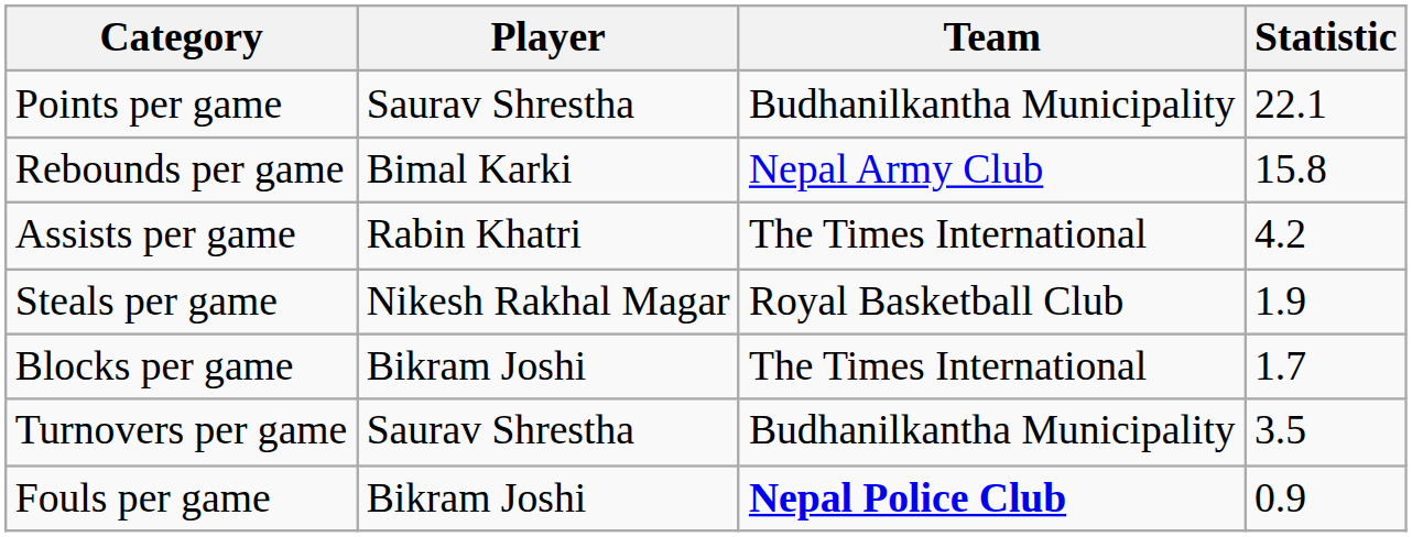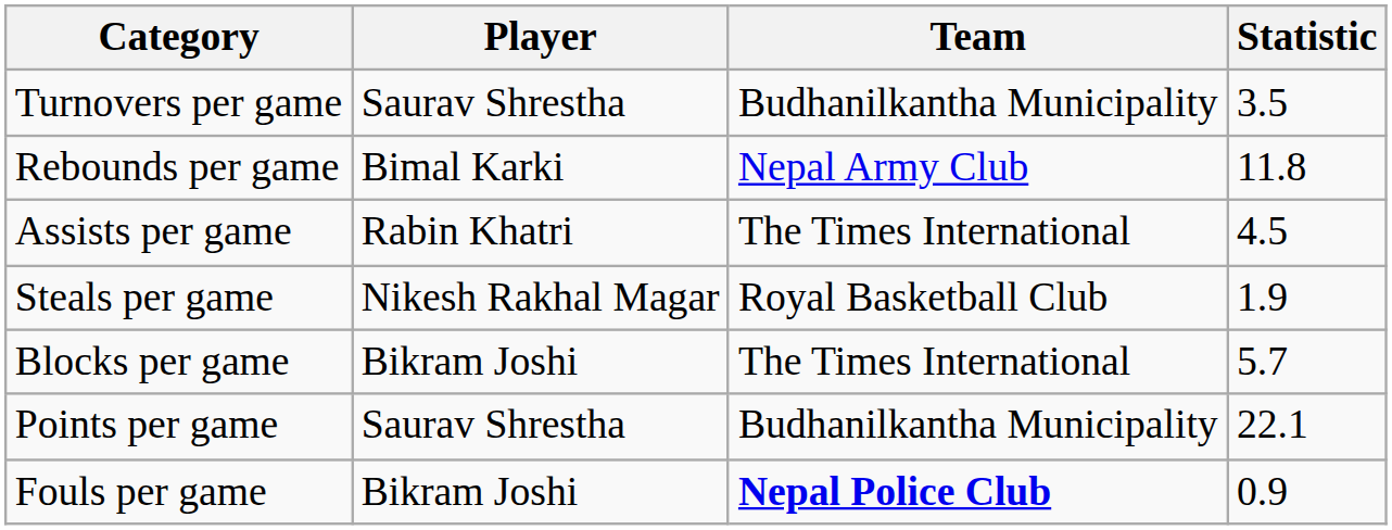 <table class="wikitable">
 <tr>
 <th>Category</th>
 <th>Player</th>
 <th>Team</th>
 <th>Statistic</th>
 </tr>
 <tr>
-<td>Points per game</td>
+<td>Turnovers per game</td>
 <td>Saurav Shrestha</td>
 <td>Budhanilkantha Municipality</td>
-<td>22.1</td>
+<td>3.5</td>
 </tr>
 <tr>
 <td>Rebounds per game</td>
 <td>Bimal Karki</td>
 <td><a href='#'>Nepal Army Club</a></td>
-<td>15.8</td>
+<td>11.8</td>
 </tr>
 <tr>
 <td>Assists per game</td>
 <td>Rabin Khatri</td>
 <td>The Times International</td>
-<td>4.2</td>
+<td>4.5</td>
 </tr>
 <tr>
 <td>Steals per game</td>
 <td>Nikesh Rakhal Magar</td>
 <td>Royal Basketball Club</td>
 <td>1.9</td>
 </tr>
 <tr>
 <td>Blocks per game</td>
 <td>Bikram Joshi</td>
 <td>The Times International</td>
-<td>1.7</td>
+<td>5.7</td>
 </tr>
 <tr>
-<td>Turnovers per game</td>
+<td>Points per game</td>
 <td>Saurav Shrestha</td>
 <td>Budhanilkantha Municipality</td>
-<td>3.5</td>
+<td>22.1</td>
 </tr>
 <tr>
 <td>Fouls per game</td>
 <td>Bikram Joshi</td>
 <td><strong><a href='#'>Nepal Police Club</a></strong></td>
 <td>0.9</td>
 </tr>
 </table>
